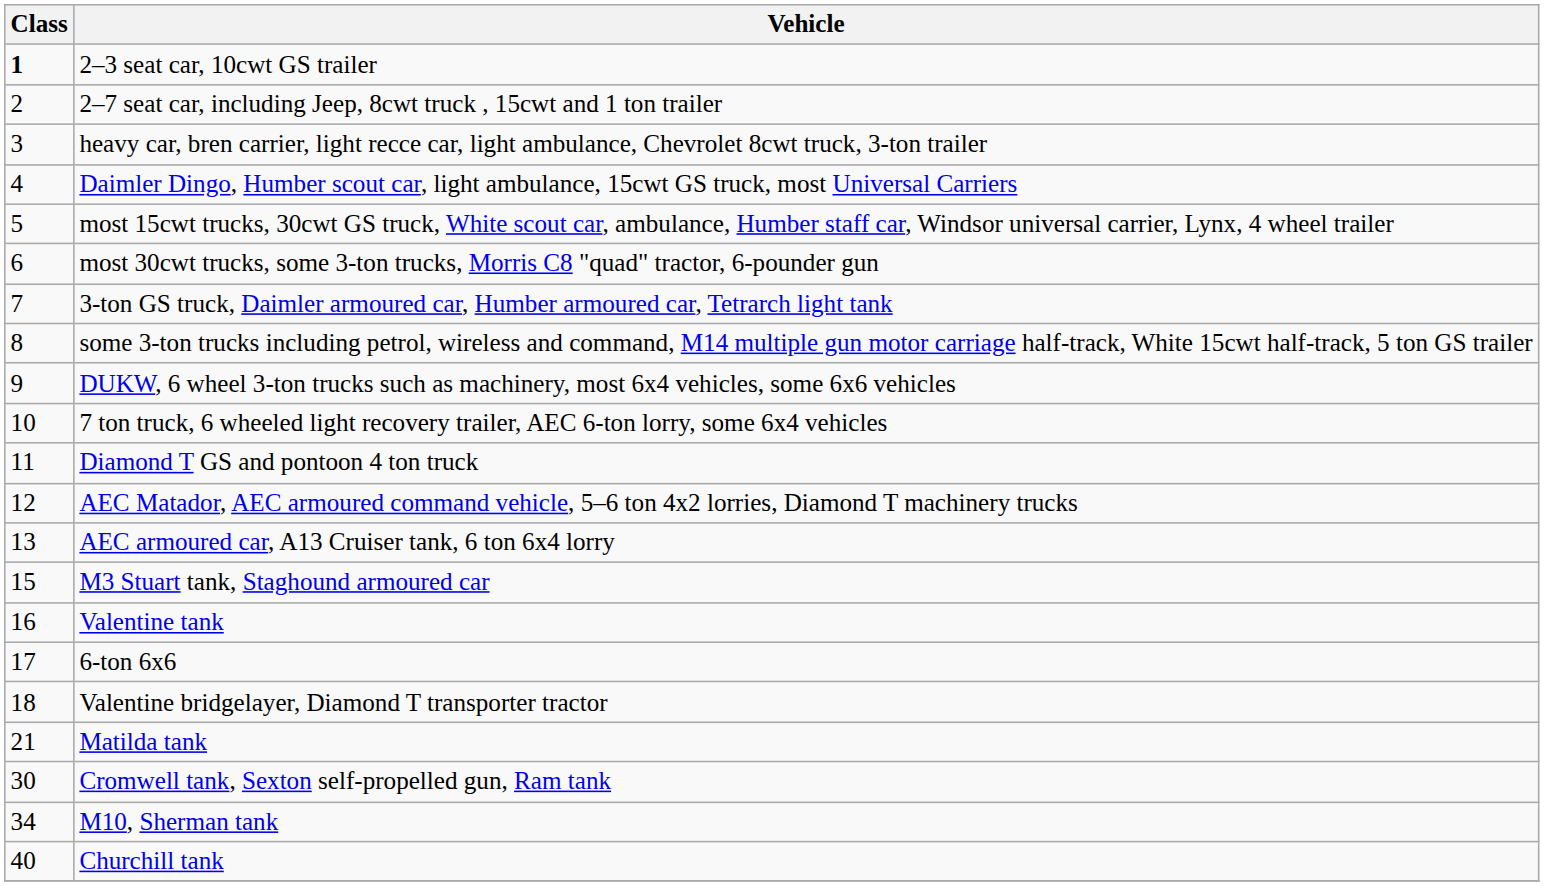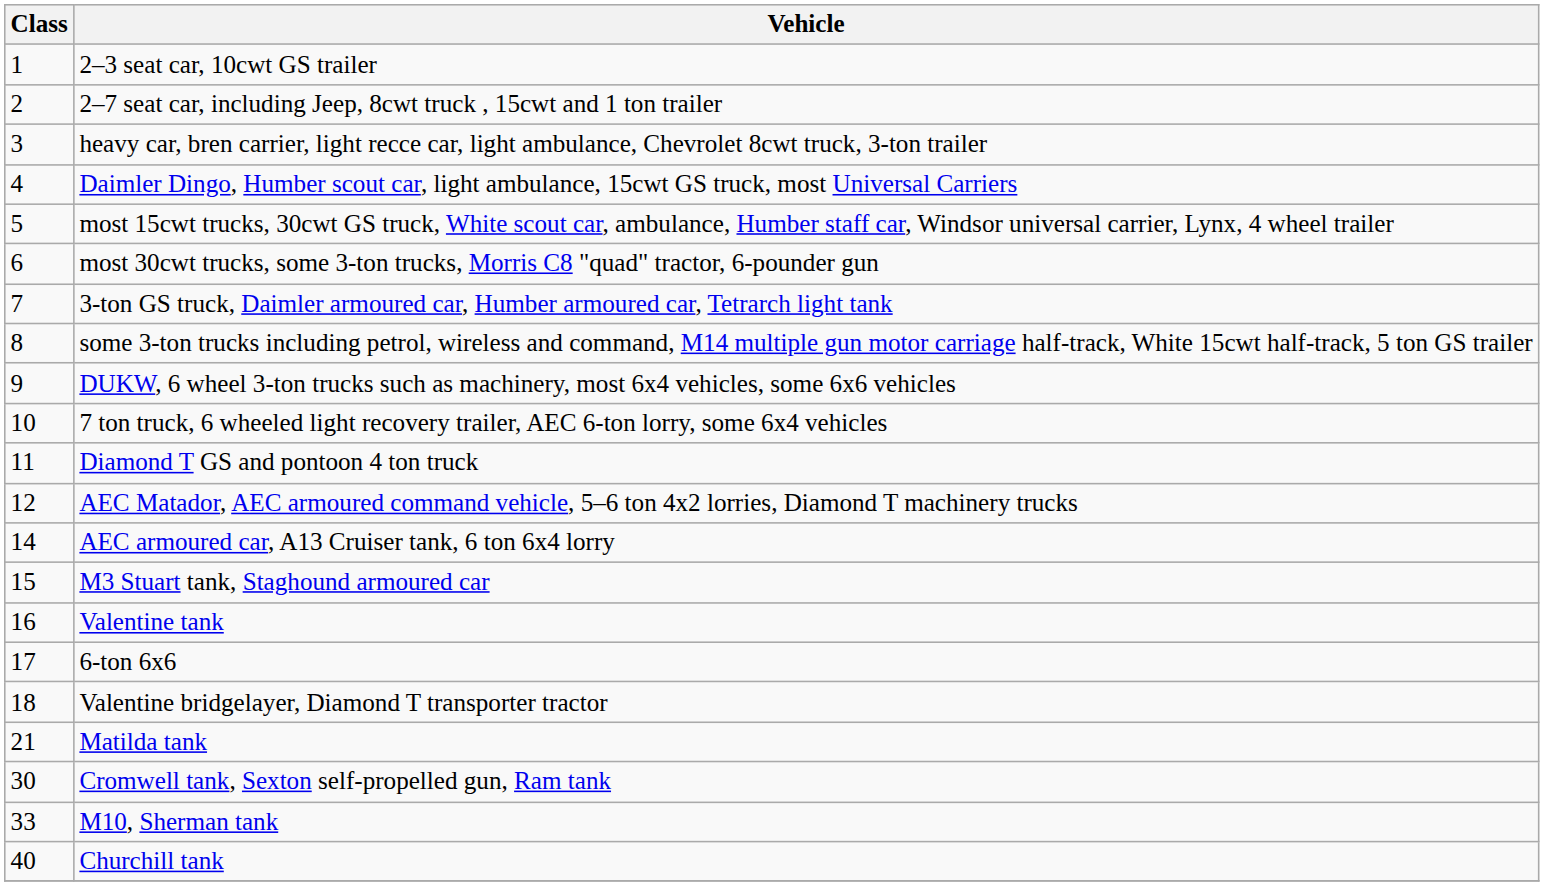 <table class="wikitable" style=centre;">
 <tr>
 <th>Class</th>
 <th>Vehicle</th>
 </tr>
 <tr>
-<td><strong>1</strong></td>
+<td>1</td>
 <td>2–3 seat car, 10cwt GS trailer</td>
 </tr>
 <tr>
 <td>2</td>
 <td>2–7 seat car, including Jeep, 8cwt truck , 15cwt and 1 ton trailer</td>
 </tr>
 <tr>
 <td>3</td>
 <td>heavy car, bren carrier, light recce car, light ambulance, Chevrolet 8cwt truck, 3-ton trailer</td>
 </tr>
 <tr>
 <td>4</td>
 <td><a href='#'>Daimler Dingo</a>, <a href='#'>Humber scout car</a>, light ambulance, 15cwt GS truck, most <a href='#'>Universal Carriers</a></td>
 </tr>
 <tr>
 <td>5</td>
 <td>most 15cwt trucks, 30cwt GS truck, <a href='#'>White scout car</a>, ambulance, <a href='#'>Humber staff car</a>, Windsor universal carrier, Lynx, 4 wheel trailer</td>
 </tr>
 <tr>
 <td>6</td>
 <td>most 30cwt trucks, some 3-ton trucks, <a href='#'>Morris C8</a> "quad" tractor, 6-pounder gun</td>
 </tr>
 <tr>
 <td>7</td>
 <td>3-ton GS truck, <a href='#'>Daimler armoured car</a>, <a href='#'>Humber armoured car</a>, <a href='#'>Tetrarch light tank</a></td>
 </tr>
 <tr>
 <td>8</td>
 <td>some 3-ton trucks including petrol, wireless and command, <a href='#'>M14 multiple gun motor carriage</a> half-track, White 15cwt half-track, 5 ton GS trailer</td>
 </tr>
 <tr>
 <td>9</td>
 <td><a href='#'>DUKW</a>, 6 wheel 3-ton trucks such as machinery, most 6x4 vehicles, some 6x6 vehicles</td>
 </tr>
 <tr>
 <td>10</td>
 <td>7 ton truck, 6 wheeled light recovery trailer, AEC 6-ton lorry, some 6x4 vehicles</td>
 </tr>
 <tr>
 <td>11</td>
 <td><a href='#'>Diamond T</a> GS and pontoon 4 ton truck</td>
 </tr>
 <tr>
 <td>12</td>
 <td><a href='#'>AEC Matador</a>, <a href='#'>AEC armoured command vehicle</a>, 5–6 ton 4x2 lorries, Diamond T machinery trucks</td>
 </tr>
 <tr>
-<td>13</td>
+<td>14</td>
 <td><a href='#'>AEC armoured car</a>, A13 Cruiser tank, 6 ton 6x4 lorry</td>
 </tr>
 <tr>
 <td>15</td>
 <td><a href='#'>M3 Stuart</a> tank, <a href='#'>Staghound armoured car</a></td>
 </tr>
 <tr>
 <td>16</td>
 <td><a href='#'>Valentine tank</a></td>
 </tr>
 <tr>
 <td>17</td>
 <td>6-ton 6x6</td>
 </tr>
 <tr>
 <td>18</td>
 <td>Valentine bridgelayer, Diamond T transporter tractor</td>
 </tr>
 <tr>
 <td>21</td>
 <td><a href='#'>Matilda tank</a></td>
 </tr>
 <tr>
 <td>30</td>
 <td><a href='#'>Cromwell tank</a>, <a href='#'>Sexton</a> self-propelled gun, <a href='#'>Ram tank</a></td>
 </tr>
 <tr>
-<td>34</td>
+<td>33</td>
 <td><a href='#'>M10</a>, <a href='#'>Sherman tank</a></td>
 </tr>
 <tr>
 <td>40</td>
 <td><a href='#'>Churchill tank</a></td>
 </tr>
 <tr>
 </tr>
 </table>
